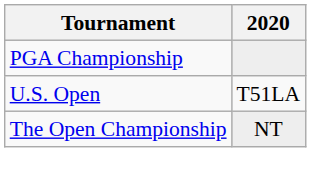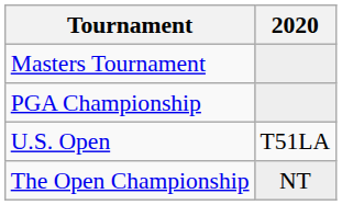 <table class="wikitable" style="font-size:95%;text-align:center;">
 <tr>
 <th>Tournament</th>
 <th>2020</th>
+</tr>
+<tr>
+<td align=left><a href='#'>Masters Tournament</a></td>
+<td style="background:#eeeeee;"></td>
 </tr>
 <tr>
 <td align=left><a href='#'>PGA Championship</a></td>
 <td style="background:#eeeeee;"></td>
 </tr>
 <tr>
 <td align=left><a href='#'>U.S. Open</a></td>
 <td>T51<span>LA</span><br></td>
 </tr>
 <tr>
 <td align=left><a href='#'>The Open Championship</a></td>
 <td style="background:#eeeeee;">NT</td>
 </tr>
 </table>
